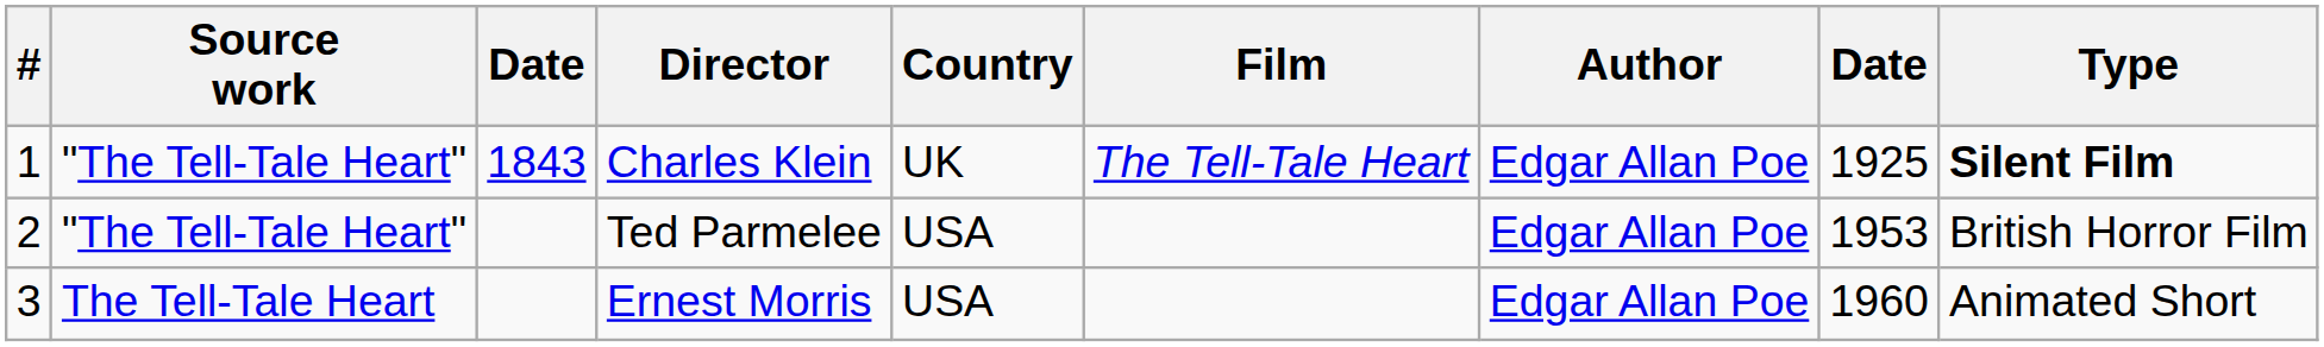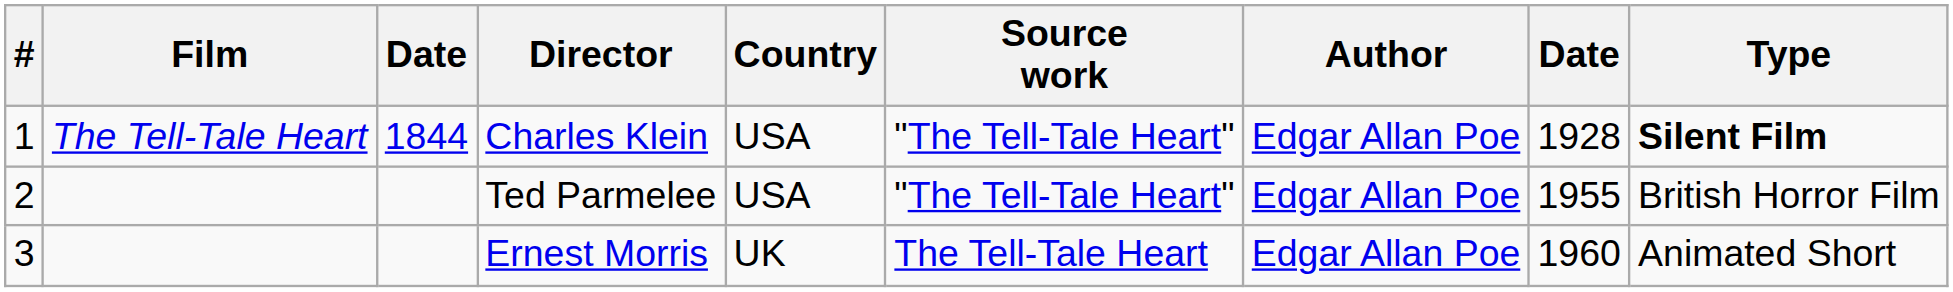 <table class="wikitable">
 <tr>
 <th>#</th>
-<th>Source<br>work</th>
+<th>Film</th>
 <th>Date</th>
 <th>Director</th>
 <th>Country</th>
-<th>Film</th>
+<th>Source<br>work</th>
 <th>Author</th>
 <th>Date</th>
 <th>Type</th>
 </tr>
 <tr>
 <td>1</td>
+<td><em><a href='#'>The Tell-Tale Heart</a></em> </td>
+<td><a href='#'>1844</a></td>
+<td><a href='#'>Charles Klein</a></td>
+<td>USA</td>
 <td>"<a href='#'>The Tell-Tale Heart</a>"</td>
-<td><a href='#'>1843</a></td>
-<td><a href='#'>Charles Klein</a></td>
-<td>UK</td>
-<td><em><a href='#'>The Tell-Tale Heart</a></em> </td>
 <td><a href='#'>Edgar Allan Poe</a></td>
-<td>1925</td>
+<td>1928</td>
 <td><strong>Silent Film</strong></td>
 </tr>
 <tr>
 <td>2</td>
-<td>"<a href='#'>The Tell-Tale Heart</a>"</td>
+<td></td>
 <td></td>
 <td>Ted Parmelee </td>
 <td>USA</td>
-<td></td>
+<td>"<a href='#'>The Tell-Tale Heart</a>"</td>
 <td><a href='#'>Edgar Allan Poe</a></td>
-<td>1953</td>
+<td>1955</td>
 <td>British Horror Film</td>
 </tr>
 <tr>
 <td>3</td>
-<td><a href='#'>The Tell-Tale Heart</a></td>
+<td></td>
 <td></td>
 <td><a href='#'>Ernest Morris</a></td>
-<td>USA</td>
-<td></td>
+<td>UK</td>
+<td><a href='#'>The Tell-Tale Heart</a></td>
 <td><a href='#'>Edgar Allan Poe</a></td>
 <td>1960</td>
 <td>Animated Short</td>
 </tr>
 </table>
